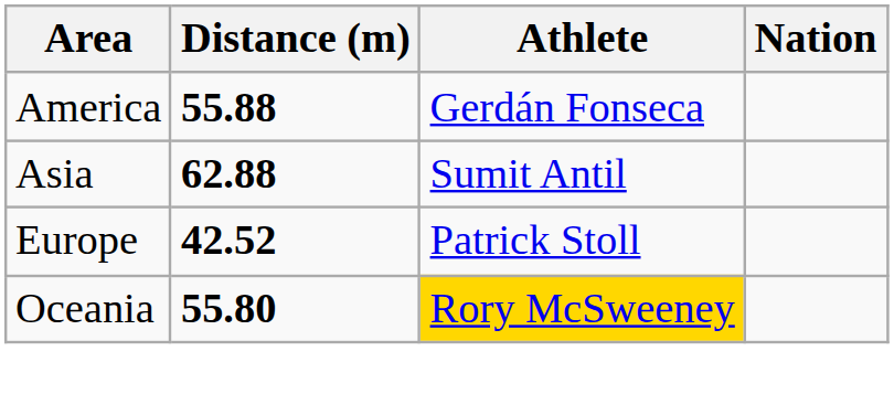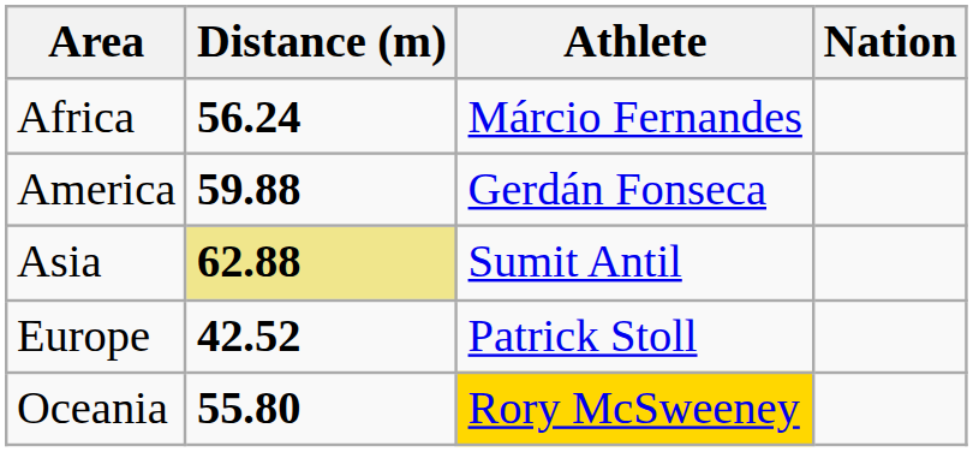 <table class="wikitable">
 <tr>
 <th>Area</th>
 <th>Distance (m)</th>
 <th>Athlete</th>
 <th>Nation</th>
 </tr>
 <tr>
+<td>Africa</td>
+<td><strong>56.24</strong></td>
+<td><a href='#'>Márcio Fernandes</a></td>
+<td></td>
+</tr>
+<tr>
 <td>America</td>
-<td><strong>55.88</strong></td>
+<td><strong>59.88</strong></td>
 <td><a href='#'>Gerdán Fonseca</a></td>
 <td></td>
 </tr>
 <tr>
 <td>Asia</td>
-<td><strong>62.88</strong> </td>
+<td style="background: khaki;"><strong>62.88</strong> </td>
 <td><a href='#'>Sumit Antil</a></td>
 <td></td>
 </tr>
 <tr>
 <td>Europe</td>
 <td><strong>42.52</strong></td>
 <td><a href='#'>Patrick Stoll</a></td>
 <td></td>
 </tr>
 <tr>
 <td>Oceania</td>
 <td><strong>55.80</strong></td>
 <td style="background: gold;"><a href='#'>Rory McSweeney</a></td>
 <td></td>
 </tr>
 </table>
